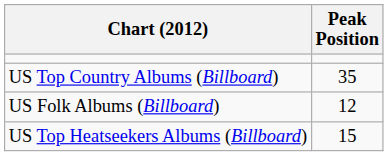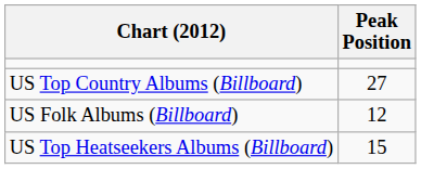 <table class="wikitable">
 <tr>
 <th align="left">Chart (2012)</th>
 <th align="left">Peak<br>Position</th>
 </tr>
 <tr>
 <td></td>
 </tr>
 <tr>
 <td>US <a href='#'>Top Country Albums</a> (<em><a href='#'>Billboard</a></em>)</td>
-<td align="center">35</td>
+<td align="center">27</td>
 </tr>
 <tr>
 <td>US Folk Albums (<em><a href='#'>Billboard</a></em>)</td>
 <td align="center">12</td>
 </tr>
 <tr>
 <td>US <a href='#'>Top Heatseekers Albums</a> (<em><a href='#'>Billboard</a></em>)</td>
 <td align="center">15</td>
 </tr>
 </table>
